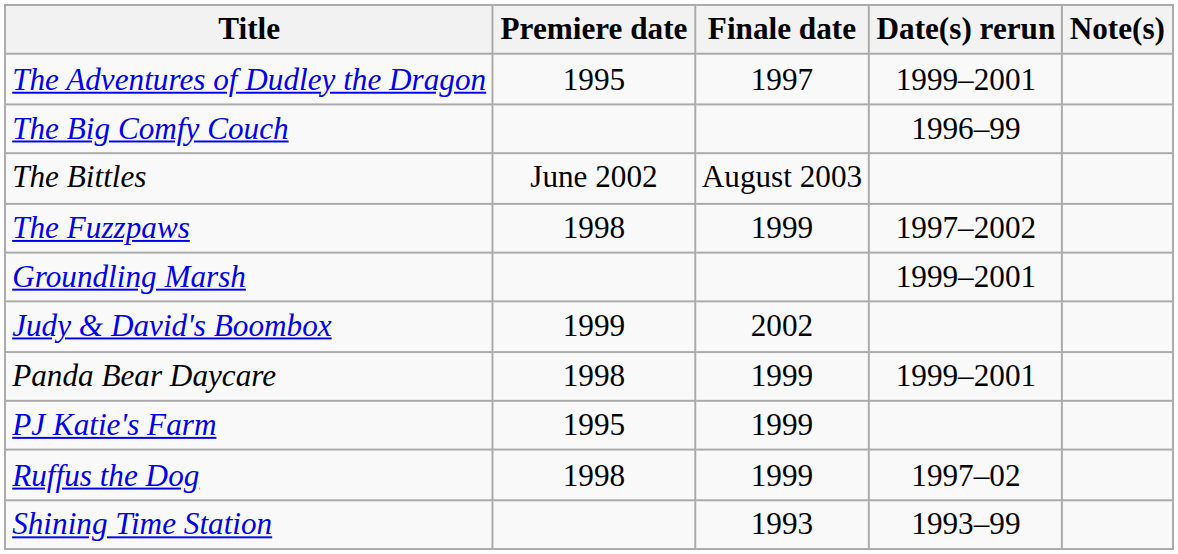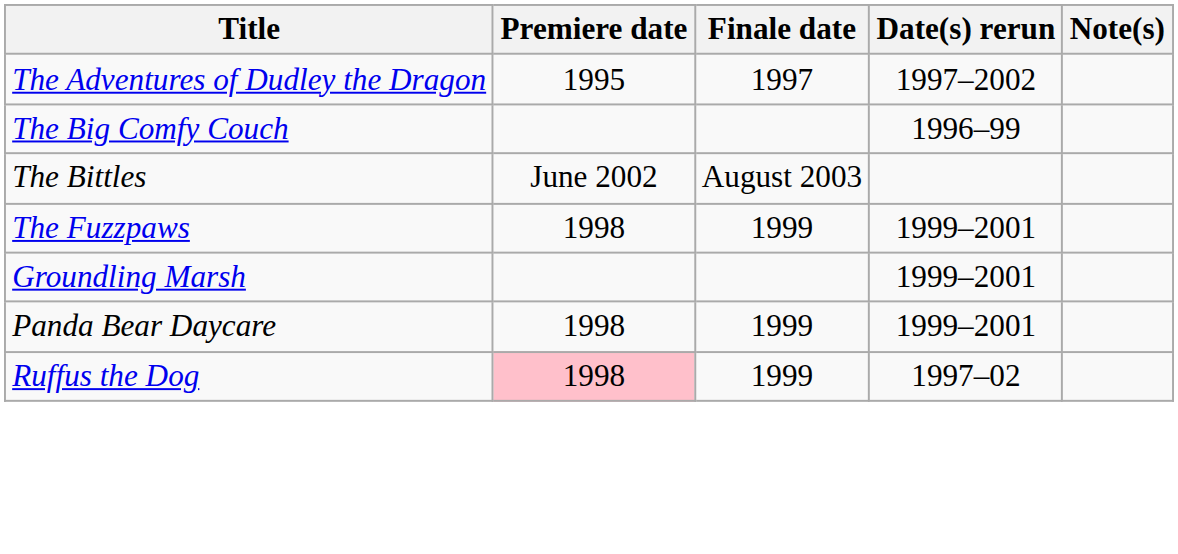 <table class="wikitable plainrowheaders sortable" style="text-align:center;">
 <tr>
 <th scope="col">Title</th>
 <th scope="col">Premiere date</th>
 <th scope="col">Finale date</th>
 <th scope="col">Date(s) rerun</th>
 <th class="unsortable">Note(s)</th>
 </tr>
 <tr>
 <td scope="row" style="text-align:left;"><em><a href='#'>The Adventures of Dudley the Dragon</a></em></td>
 <td>1995</td>
 <td>1997</td>
-<td>1999–2001</td>
+<td>1997–2002</td>
 <td></td>
 </tr>
 <tr>
 <td scope="row" style="text-align:left;"><em><a href='#'>The Big Comfy Couch</a></em></td>
 <td></td>
 <td></td>
 <td>1996–99</td>
 <td></td>
 </tr>
 <tr>
 <td scope="row" style="text-align:left;"><em>The Bittles</em></td>
 <td>June 2002</td>
 <td>August 2003</td>
 <td></td>
 <td></td>
 </tr>
 <tr>
 <td scope="row" style="text-align:left;"><em><a href='#'>The Fuzzpaws</a></em></td>
 <td>1998</td>
 <td>1999</td>
-<td>1997–2002</td>
+<td>1999–2001</td>
 <td></td>
 </tr>
 <tr>
 <td scope="row" style="text-align:left;"><em><a href='#'>Groundling Marsh</a></em></td>
 <td></td>
 <td></td>
 <td>1999–2001</td>
 <td></td>
 </tr>
 <tr>
-<td scope="row" style="text-align:left;"><em><a href='#'>Judy & David's Boombox</a></em></td>
-<td>1999</td>
-<td>2002</td>
-<td></td>
-<td></td>
-</tr>
-<tr>
 <td scope="row" style="text-align:left;"><em>Panda Bear Daycare</em></td>
 <td>1998</td>
 <td>1999</td>
 <td>1999–2001</td>
 <td></td>
 </tr>
 <tr>
-<td scope="row" style="text-align:left;"><em><a href='#'>PJ Katie's Farm</a></em></td>
-<td>1995</td>
-<td>1999</td>
-<td></td>
-<td></td>
-</tr>
-<tr>
 <td scope="row" style="text-align:left;"><em><a href='#'>Ruffus the Dog</a></em></td>
-<td>1998</td>
+<td style="background: pink;">1998</td>
 <td>1999</td>
 <td>1997–02</td>
 <td></td>
 </tr>
-<tr>
-<td scope="row" style="text-align:left;"><em><a href='#'>Shining Time Station</a></em></td>
-<td></td>
-<td>1993</td>
-<td>1993–99</td>
-<td></td>
-</tr>
 </table>
